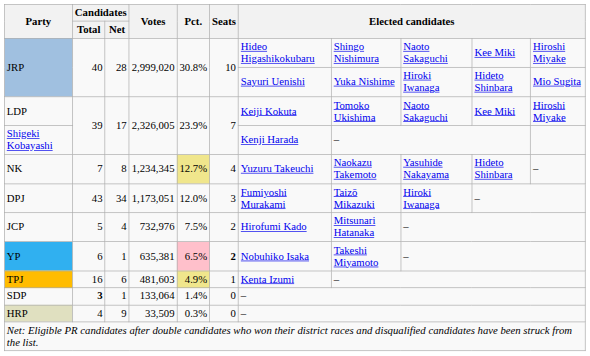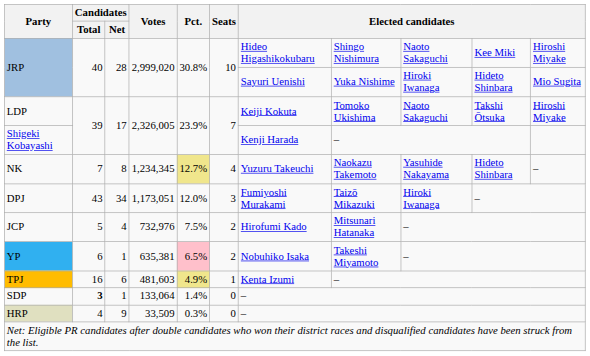 <table class="wikitable">
 <tr>
 <th rowspan="2">Party</th>
 <th colspan="2">Candidates</th>
 <th rowspan="2">Votes</th>
 <th rowspan="2">Pct.</th>
 <th rowspan="2">Seats</th>
 <th colspan="5" rowspan="2">Elected candidates</th>
 </tr>
 <tr>
 <th>Total</th>
 <th>Net</th>
 </tr>
 <tr>
 <td bgcolor="#A0C0E0" rowspan="2">JRP</td>
 <td align="right" rowspan="2">40</td>
 <td align="right" rowspan="2">28</td>
 <td align="right" rowspan="2">2,999,020</td>
 <td align="right" rowspan="2">30.8%</td>
 <td align="right" rowspan="2">10</td>
 <td><a href='#'>Hideo Higashikokubaru</a></td>
 <td><a href='#'>Shingo Nishimura</a></td>
 <td><a href='#'>Naoto Sakaguchi</a></td>
 <td><a href='#'>Kee Miki</a></td>
 <td><a href='#'>Hiroshi Miyake</a></td>
 </tr>
 <tr>
 <td><a href='#'>Sayuri Uenishi</a></td>
 <td><a href='#'>Yuka Nishime</a></td>
 <td><a href='#'>Hiroki Iwanaga</a></td>
 <td><a href='#'>Hideto Shinbara</a></td>
 <td><a href='#'>Mio Sugita</a></td>
 </tr>
 <tr>
 <td>LDP</td>
 <td align="right" rowspan="2">39</td>
 <td align="right" rowspan="2">17</td>
 <td align="right" rowspan="2">2,326,005</td>
 <td align="right" rowspan="2">23.9%</td>
 <td align="right" rowspan="2">7</td>
 <td><a href='#'>Keiji Kokuta</a></td>
 <td><a href='#'>Tomoko Ukishima</a></td>
 <td><a href='#'>Naoto Sakaguchi</a></td>
-<td><a href='#'>Kee Miki</a></td>
+<td><a href='#'>Takshi Ōtsuka</a></td>
 <td><a href='#'>Hiroshi Miyake</a></td>
 </tr>
 <tr>
 <td><a href='#'>Shigeki Kobayashi</a></td>
 <td><a href='#'>Kenji Harada</a></td>
 <td colspan="3">–</td>
 </tr>
 <tr>
 <td>NK</td>
 <td align="right">7</td>
 <td align="right">8</td>
 <td align="right">1,234,345</td>
 <td align="right" style="background: khaki;">12.7%</td>
 <td align="right">4</td>
 <td><a href='#'>Yuzuru Takeuchi</a></td>
 <td><a href='#'>Naokazu Takemoto</a></td>
 <td><a href='#'>Yasuhide Nakayama</a></td>
 <td><a href='#'>Hideto Shinbara</a></td>
 <td>–</td>
 </tr>
 <tr>
 <td>DPJ</td>
 <td align="right">43</td>
 <td align="right">34</td>
 <td align="right">1,173,051</td>
 <td align="right">12.0%</td>
 <td align="right">3</td>
 <td><a href='#'>Fumiyoshi Murakami</a></td>
 <td><a href='#'>Taizō Mikazuki</a></td>
 <td><a href='#'>Hiroki Iwanaga</a></td>
 <td colspan="2">–</td>
 </tr>
 <tr>
 <td>JCP</td>
 <td align="right">5</td>
 <td align="right">4</td>
 <td align="right">732,976</td>
 <td align="right">7.5%</td>
 <td align="right">2</td>
 <td><a href='#'>Hirofumi Kado</a></td>
 <td><a href='#'>Mitsunari Hatanaka</a></td>
 <td colspan="3">–</td>
 </tr>
 <tr>
 <td bgcolor="#30B0F0">YP</td>
 <td align="right">6</td>
 <td align="right">1</td>
 <td align="right">635,381</td>
 <td align="right" style="background: pink;">6.5%</td>
-<td align="right"><strong>2</strong></td>
+<td align="right">2</td>
 <td><a href='#'>Nobuhiko Isaka</a></td>
 <td><a href='#'>Takeshi Miyamoto</a></td>
 <td colspan="3">–</td>
 </tr>
 <tr>
 <td bgcolor="#FFBC00">TPJ</td>
 <td align="right">16</td>
 <td align="right">6</td>
 <td align="right">481,603</td>
 <td align="right" style="background: khaki;">4.9%</td>
 <td align="right">1</td>
 <td><a href='#'>Kenta Izumi</a></td>
 <td colspan="4">–</td>
 </tr>
 <tr>
 <td>SDP</td>
 <td align="right"><strong>3</strong></td>
 <td align="right">1</td>
 <td align="right">133,064</td>
 <td align="right">1.4%</td>
 <td align="right">0</td>
 <td colspan="5">–</td>
 </tr>
 <tr>
 <td bgcolor="#E0E0C0">HRP</td>
 <td align="right">4</td>
 <td align="right">9</td>
 <td align="right">33,509</td>
 <td align="right">0.3%</td>
 <td align="right">0</td>
 <td colspan="5">–</td>
 </tr>
 <tr>
 <td colspan="11"><em>Net: Eligible PR candidates after double candidates who won their district races and disqualified candidates have been struck from the list.</em></td>
 </tr>
 </table>
